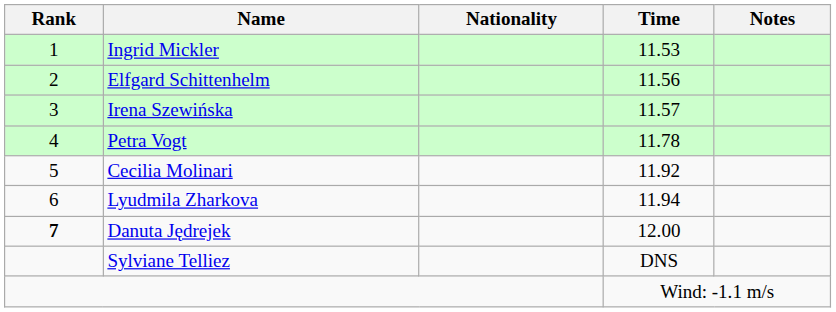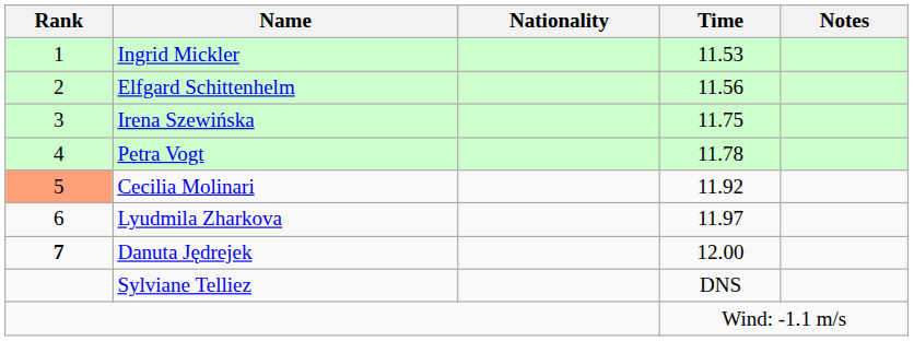 <table class="wikitable sortable" style="text-align:center;width: 55%">
 <tr>
 <th>Rank</th>
 <th>Name</th>
 <th>Nationality</th>
 <th>Time</th>
 <th>Notes</th>
 </tr>
 <tr bgcolor=ccffcc>
 <td>1</td>
 <td align=left><a href='#'>Ingrid Mickler</a></td>
 <td align=left></td>
 <td>11.53</td>
 <td></td>
 </tr>
 <tr bgcolor=ccffcc>
 <td>2</td>
 <td align=left><a href='#'>Elfgard Schittenhelm</a></td>
 <td align=left></td>
 <td>11.56</td>
 <td></td>
 </tr>
 <tr bgcolor=ccffcc>
 <td>3</td>
 <td align=left><a href='#'>Irena Szewińska</a></td>
 <td align=left></td>
-<td>11.57</td>
+<td>11.75</td>
 <td></td>
 </tr>
 <tr bgcolor=ccffcc>
 <td>4</td>
 <td align=left><a href='#'>Petra Vogt</a></td>
 <td align=left></td>
 <td>11.78</td>
 <td></td>
 </tr>
 <tr>
-<td>5</td>
+<td style="background: lightsalmon;">5</td>
 <td align=left><a href='#'>Cecilia Molinari</a></td>
 <td align=left></td>
 <td>11.92</td>
 <td></td>
 </tr>
 <tr>
 <td>6</td>
 <td align=left><a href='#'>Lyudmila Zharkova</a></td>
 <td align=left></td>
-<td>11.94</td>
+<td>11.97</td>
 <td></td>
 </tr>
 <tr>
 <td><strong>7</strong></td>
 <td align=left><a href='#'>Danuta Jędrejek</a></td>
 <td align=left></td>
 <td>12.00</td>
 <td></td>
 </tr>
 <tr>
 <td></td>
 <td align=left><a href='#'>Sylviane Telliez</a></td>
 <td align=left></td>
 <td>DNS</td>
 <td></td>
 </tr>
 <tr>
 <td colspan="3"></td>
 <td colspan="2">Wind: -1.1 m/s</td>
 </tr>
 </table>
